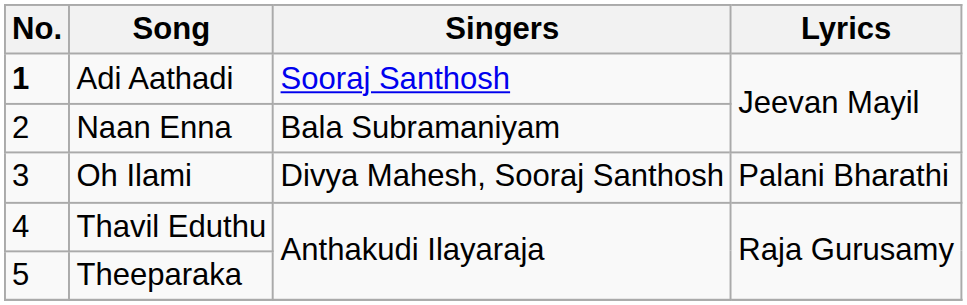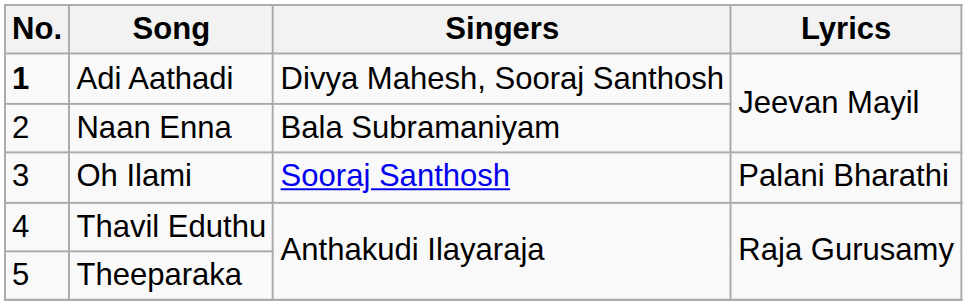 <table class="wikitable">
 <tr>
 <th>No.</th>
 <th>Song</th>
 <th>Singers</th>
 <th>Lyrics</th>
 </tr>
 <tr>
 <td><strong>1</strong></td>
 <td>Adi Aathadi</td>
-<td><a href='#'>Sooraj Santhosh</a></td>
+<td>Divya Mahesh, Sooraj Santhosh</td>
 <td rowspan=2>Jeevan Mayil</td>
 </tr>
 <tr>
 <td>2</td>
 <td>Naan Enna</td>
 <td>Bala Subramaniyam</td>
 </tr>
 <tr>
 <td>3</td>
 <td>Oh Ilami</td>
-<td>Divya Mahesh, Sooraj Santhosh</td>
+<td><a href='#'>Sooraj Santhosh</a></td>
 <td>Palani Bharathi</td>
 </tr>
 <tr>
 <td>4</td>
 <td>Thavil Eduthu</td>
 <td rowspan=2>Anthakudi Ilayaraja</td>
 <td rowspan=2>Raja Gurusamy</td>
 </tr>
 <tr>
 <td>5</td>
 <td>Theeparaka</td>
 </tr>
 <tr>
 </tr>
 </table>
